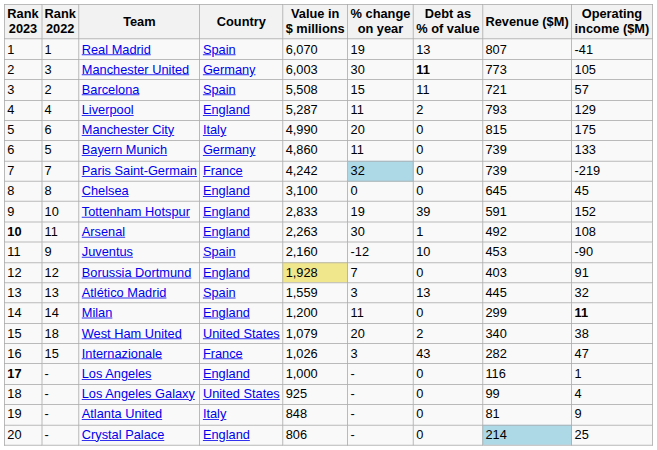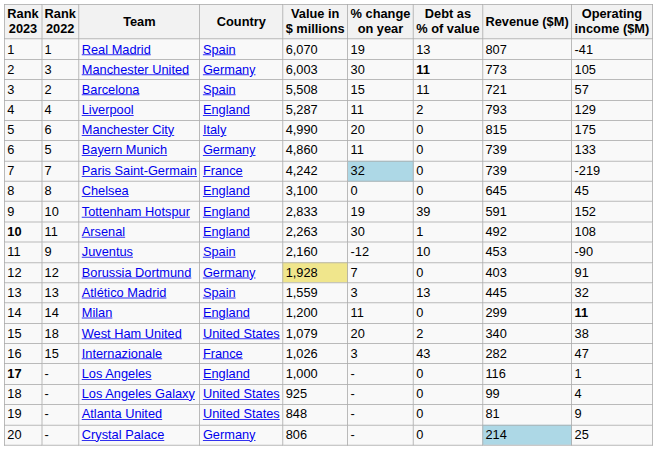 <table class="sortable wikitable">
 <tr ;k≤>
 <th>Rank<br>2023</th>
 <th>Rank<br>2022</th>
 <th>Team</th>
 <th>Country</th>
 <th>Value in<br>$ millions</th>
 <th>% change<br>on year</th>
 <th>Debt as<br>% of value</th>
 <th>Revenue ($M)</th>
 <th>Operating<br>income ($M)</th>
 </tr>
 <tr>
 <td>1</td>
 <td>1</td>
 <td><a href='#'>Real Madrid</a></td>
 <td> <a href='#'>Spain</a></td>
 <td>6,070</td>
 <td>19</td>
 <td>13</td>
 <td>807</td>
 <td>-41</td>
 </tr>
 <tr>
 <td>2</td>
 <td>3</td>
 <td><a href='#'>Manchester United</a></td>
 <td> <a href='#'>Germany</a></td>
 <td>6,003</td>
 <td>30</td>
 <td><strong>11</strong></td>
 <td>773</td>
 <td>105</td>
 </tr>
 <tr>
 <td>3</td>
 <td>2</td>
 <td><a href='#'>Barcelona</a></td>
 <td> <a href='#'>Spain</a></td>
 <td>5,508</td>
 <td>15</td>
 <td>11</td>
 <td>721</td>
 <td>57</td>
 </tr>
 <tr>
 <td>4</td>
 <td>4</td>
 <td><a href='#'>Liverpool</a></td>
 <td> <a href='#'>England</a></td>
 <td>5,287</td>
 <td>11</td>
 <td>2</td>
 <td>793</td>
 <td>129</td>
 </tr>
 <tr>
 <td>5</td>
 <td>6</td>
 <td><a href='#'>Manchester City</a></td>
 <td> <a href='#'>Italy</a></td>
 <td>4,990</td>
 <td>20</td>
 <td>0</td>
 <td>815</td>
 <td>175</td>
 </tr>
 <tr>
 <td>6</td>
 <td>5</td>
 <td><a href='#'>Bayern Munich</a></td>
 <td> <a href='#'>Germany</a></td>
 <td>4,860</td>
 <td>11</td>
 <td>0</td>
 <td>739</td>
 <td>133</td>
 </tr>
 <tr>
 <td>7</td>
 <td>7</td>
 <td><a href='#'>Paris Saint-Germain</a></td>
 <td> <a href='#'>France</a></td>
 <td>4,242</td>
 <td style="background: lightblue;">32</td>
 <td>0</td>
 <td>739</td>
 <td>-219</td>
 </tr>
 <tr>
 <td>8</td>
 <td>8</td>
 <td><a href='#'>Chelsea</a></td>
 <td> <a href='#'>England</a></td>
 <td>3,100</td>
 <td>0</td>
 <td>0</td>
 <td>645</td>
 <td>45</td>
 </tr>
 <tr>
 <td>9</td>
 <td>10</td>
 <td><a href='#'>Tottenham Hotspur</a></td>
 <td> <a href='#'>England</a></td>
 <td>2,833</td>
 <td>19</td>
 <td>39</td>
 <td>591</td>
 <td>152</td>
 </tr>
 <tr>
 <td><strong>10</strong></td>
 <td>11</td>
 <td><a href='#'>Arsenal</a></td>
 <td> <a href='#'>England</a></td>
 <td>2,263</td>
 <td>30</td>
 <td>1</td>
 <td>492</td>
 <td>108</td>
 </tr>
 <tr>
 <td>11</td>
 <td>9</td>
 <td><a href='#'>Juventus</a></td>
 <td> <a href='#'>Spain</a></td>
 <td>2,160</td>
 <td>-12</td>
 <td>10</td>
 <td>453</td>
 <td>-90</td>
 </tr>
 <tr>
 <td>12</td>
 <td>12</td>
 <td><a href='#'>Borussia Dortmund</a></td>
-<td> <a href='#'>England</a></td>
+<td> <a href='#'>Germany</a></td>
 <td style="background: khaki;">1,928</td>
 <td>7</td>
 <td>0</td>
 <td>403</td>
 <td>91</td>
 </tr>
 <tr>
 <td>13</td>
 <td>13</td>
 <td><a href='#'>Atlético Madrid</a></td>
 <td> <a href='#'>Spain</a></td>
 <td>1,559</td>
 <td>3</td>
 <td>13</td>
 <td>445</td>
 <td>32</td>
 </tr>
 <tr>
 <td>14</td>
 <td>14</td>
 <td><a href='#'>Milan</a></td>
 <td> <a href='#'>England</a></td>
 <td>1,200</td>
 <td>11</td>
 <td>0</td>
 <td>299</td>
 <td><strong>11</strong></td>
 </tr>
 <tr>
 <td>15</td>
 <td>18</td>
 <td><a href='#'>West Ham United</a></td>
 <td> <a href='#'>United States</a></td>
 <td>1,079</td>
 <td>20</td>
 <td>2</td>
 <td>340</td>
 <td>38</td>
 </tr>
 <tr>
 <td>16</td>
 <td>15</td>
 <td><a href='#'>Internazionale</a></td>
 <td> <a href='#'>France</a></td>
 <td>1,026</td>
 <td>3</td>
 <td>43</td>
 <td>282</td>
 <td>47</td>
 </tr>
 <tr>
 <td><strong>17</strong></td>
 <td>-</td>
 <td><a href='#'>Los Angeles</a></td>
 <td> <a href='#'>England</a></td>
 <td>1,000</td>
 <td>-</td>
 <td>0</td>
 <td>116</td>
 <td>1</td>
 </tr>
 <tr>
 <td>18</td>
 <td>-</td>
 <td><a href='#'>Los Angeles Galaxy</a></td>
 <td> <a href='#'>United States</a></td>
 <td>925</td>
 <td>-</td>
 <td>0</td>
 <td>99</td>
 <td>4</td>
 </tr>
 <tr>
 <td>19</td>
 <td>-</td>
 <td><a href='#'>Atlanta United</a></td>
-<td> <a href='#'>Italy</a></td>
+<td> <a href='#'>United States</a></td>
 <td>848</td>
 <td>-</td>
 <td>0</td>
 <td>81</td>
 <td>9</td>
 </tr>
 <tr>
 <td>20</td>
 <td>-</td>
 <td><a href='#'>Crystal Palace</a></td>
-<td> <a href='#'>England</a></td>
+<td> <a href='#'>Germany</a></td>
 <td>806</td>
 <td>-</td>
 <td>0</td>
 <td style="background: lightblue;">214</td>
 <td>25</td>
 </tr>
 </table>
